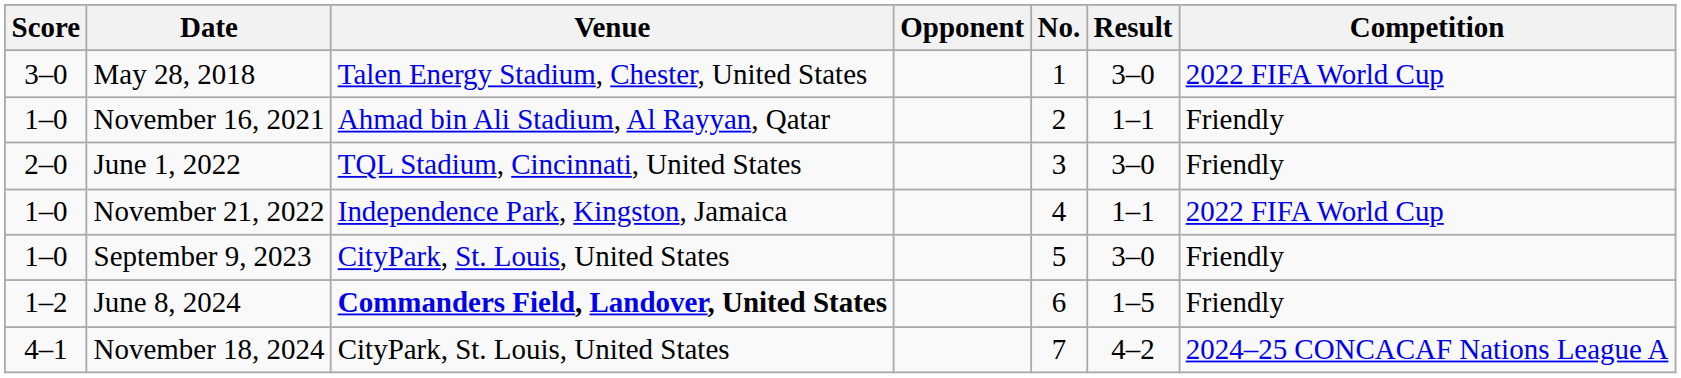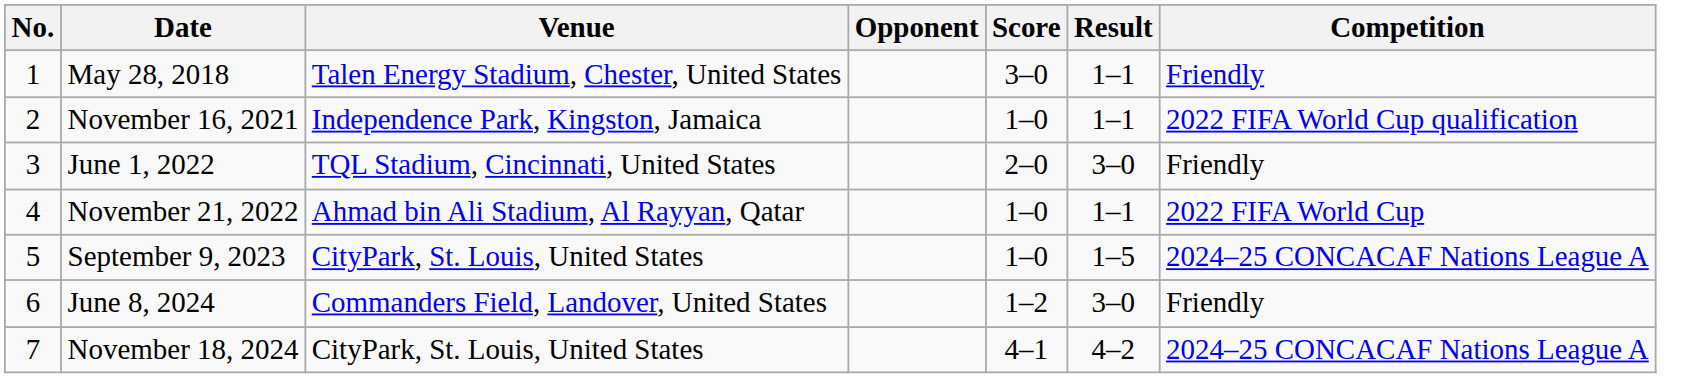 <table class="wikitable sortable">
 <tr>
-<th scope="col">Score</th>
+<th scope="col">No.</th>
 <th scope="col">Date</th>
 <th scope="col">Venue</th>
 <th scope="col">Opponent</th>
-<th scope="col">No.</th>
+<th scope="col">Score</th>
 <th scope="col">Result</th>
 <th scope="col">Competition</th>
 </tr>
 <tr>
-<td style="text-align:center">3–0</td>
+<td style="text-align:center">1</td>
 <td>May 28, 2018</td>
 <td><a href='#'>Talen Energy Stadium</a>, <a href='#'>Chester</a>, United States</td>
 <td></td>
-<td style="text-align:center">1</td>
 <td style="text-align:center">3–0</td>
-<td><a href='#'>2022 FIFA World Cup</a></td>
+<td align=center>1–1</td>
+<td><a href='#'>Friendly</a></td>
 </tr>
 <tr>
+<td style="text-align:center">2</td>
+<td>November 16, 2021</td>
+<td><a href='#'>Independence Park</a>, <a href='#'>Kingston</a>, Jamaica</td>
+<td></td>
 <td style="text-align:center">1–0</td>
-<td>November 16, 2021</td>
-<td><a href='#'>Ahmad bin Ali Stadium</a>, <a href='#'>Al Rayyan</a>, Qatar</td>
-<td></td>
-<td style="text-align:center">2</td>
 <td align=center>1–1</td>
-<td>Friendly</td>
+<td><a href='#'>2022 FIFA World Cup qualification</a></td>
 </tr>
 <tr>
-<td style="text-align:center">2–0</td>
+<td style="text-align:center">3</td>
 <td>June 1, 2022</td>
 <td><a href='#'>TQL Stadium</a>, <a href='#'>Cincinnati</a>, United States</td>
 <td></td>
-<td style="text-align:center">3</td>
+<td style="text-align:center">2–0</td>
 <td style="text-align:center">3–0</td>
 <td>Friendly</td>
 </tr>
 <tr>
+<td style="text-align:center">4</td>
+<td>November 21, 2022</td>
+<td><a href='#'>Ahmad bin Ali Stadium</a>, <a href='#'>Al Rayyan</a>, Qatar</td>
+<td></td>
 <td style="text-align:center">1–0</td>
-<td>November 21, 2022</td>
-<td><a href='#'>Independence Park</a>, <a href='#'>Kingston</a>, Jamaica</td>
-<td></td>
-<td style="text-align:center">4</td>
 <td style="text-align:center">1–1</td>
 <td><a href='#'>2022 FIFA World Cup</a></td>
 </tr>
 <tr>
-<td style="text-align:center">1–0</td>
+<td style="text-align:center">5</td>
 <td>September 9, 2023</td>
 <td><a href='#'>CityPark</a>, <a href='#'>St. Louis</a>, United States</td>
 <td></td>
-<td style="text-align:center">5</td>
+<td style="text-align:center">1–0</td>
+<td style="text-align:center">1–5</td>
+<td><a href='#'>2024–25 CONCACAF Nations League A</a></td>
+</tr>
+<tr>
+<td style="text-align:center">6</td>
+<td>June 8, 2024</td>
+<td><a href='#'>Commanders Field</a>, <a href='#'>Landover</a>, United States</td>
+<td></td>
+<td style="text-align:center">1–2</td>
 <td style="text-align:center">3–0</td>
 <td>Friendly</td>
 </tr>
 <tr>
-<td style="text-align:center">1–2</td>
-<td>June 8, 2024</td>
-<td><strong><a href='#'>Commanders Field</a>, <a href='#'>Landover</a>, United States</strong></td>
-<td></td>
-<td style="text-align:center">6</td>
-<td style="text-align:center">1–5</td>
-<td>Friendly</td>
-</tr>
-<tr>
-<td style="text-align:center">4–1</td>
+<td style="text-align:center">7</td>
 <td>November 18, 2024</td>
 <td>CityPark, St. Louis, United States</td>
 <td></td>
-<td style="text-align:center">7</td>
+<td style="text-align:center">4–1</td>
 <td style="text-align:center">4–2</td>
 <td><a href='#'>2024–25 CONCACAF Nations League A</a></td>
 </tr>
 </table>
